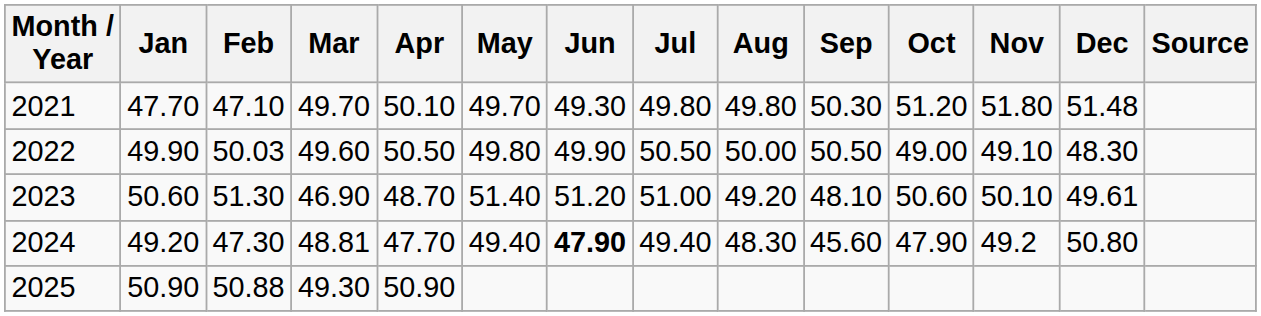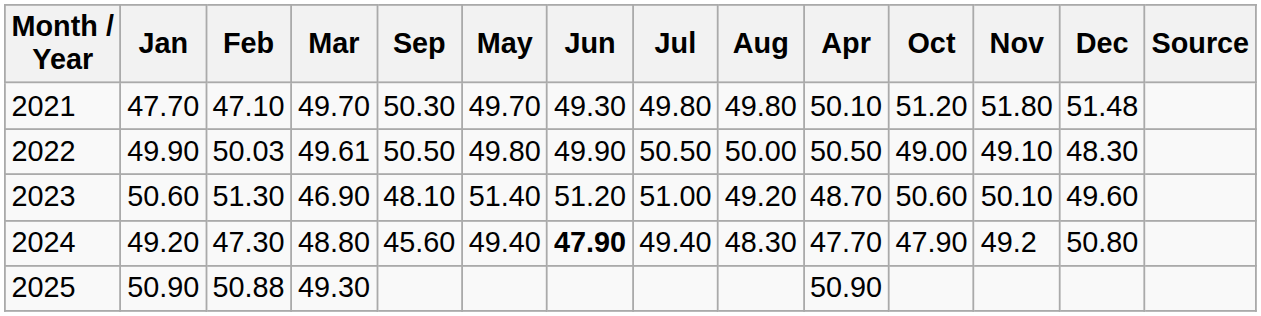 <table class="wikitable">
 <tr>
 <th>Month /<br>Year</th>
 <th>Jan</th>
 <th>Feb</th>
 <th>Mar</th>
-<th>Apr</th>
+<th>Sep</th>
 <th>May</th>
 <th>Jun</th>
 <th>Jul</th>
 <th>Aug</th>
-<th>Sep</th>
+<th>Apr</th>
 <th>Oct</th>
 <th>Nov</th>
 <th>Dec</th>
 <th>Source</th>
 </tr>
 <tr>
 <td>2021</td>
 <td>47.70</td>
 <td>47.10</td>
 <td>49.70</td>
-<td>50.10</td>
+<td>50.30</td>
 <td>49.70</td>
 <td>49.30</td>
 <td>49.80</td>
 <td>49.80</td>
-<td>50.30</td>
+<td>50.10</td>
 <td>51.20</td>
 <td>51.80</td>
 <td>51.48</td>
 <td></td>
 </tr>
 <tr>
 <td>2022</td>
 <td>49.90</td>
 <td>50.03</td>
-<td>49.60</td>
+<td>49.61</td>
 <td>50.50</td>
 <td>49.80</td>
 <td>49.90</td>
 <td>50.50</td>
 <td>50.00</td>
 <td>50.50</td>
 <td>49.00</td>
 <td>49.10</td>
 <td>48.30</td>
 <td></td>
 </tr>
 <tr>
 <td>2023</td>
 <td>50.60</td>
 <td>51.30</td>
 <td>46.90</td>
-<td>48.70</td>
+<td>48.10</td>
 <td>51.40</td>
 <td>51.20</td>
 <td>51.00</td>
 <td>49.20</td>
-<td>48.10</td>
+<td>48.70</td>
 <td>50.60</td>
 <td>50.10</td>
-<td>49.61</td>
+<td>49.60</td>
 <td></td>
 </tr>
 <tr>
 <td>2024</td>
 <td>49.20</td>
 <td>47.30</td>
-<td>48.81</td>
-<td>47.70</td>
+<td>48.80</td>
+<td>45.60</td>
 <td>49.40</td>
 <td><strong>47.90</strong></td>
 <td>49.40</td>
 <td>48.30</td>
-<td>45.60</td>
+<td>47.70</td>
 <td>47.90</td>
 <td>49.2</td>
 <td>50.80</td>
 <td></td>
 </tr>
 <tr>
 <td>2025</td>
 <td>50.90</td>
 <td>50.88</td>
 <td>49.30</td>
-<td>50.90</td>
 <td></td>
 <td></td>
 <td></td>
 <td></td>
 <td></td>
+<td>50.90</td>
 <td></td>
 <td></td>
 <td></td>
 <td></td>
 </tr>
 </table>
